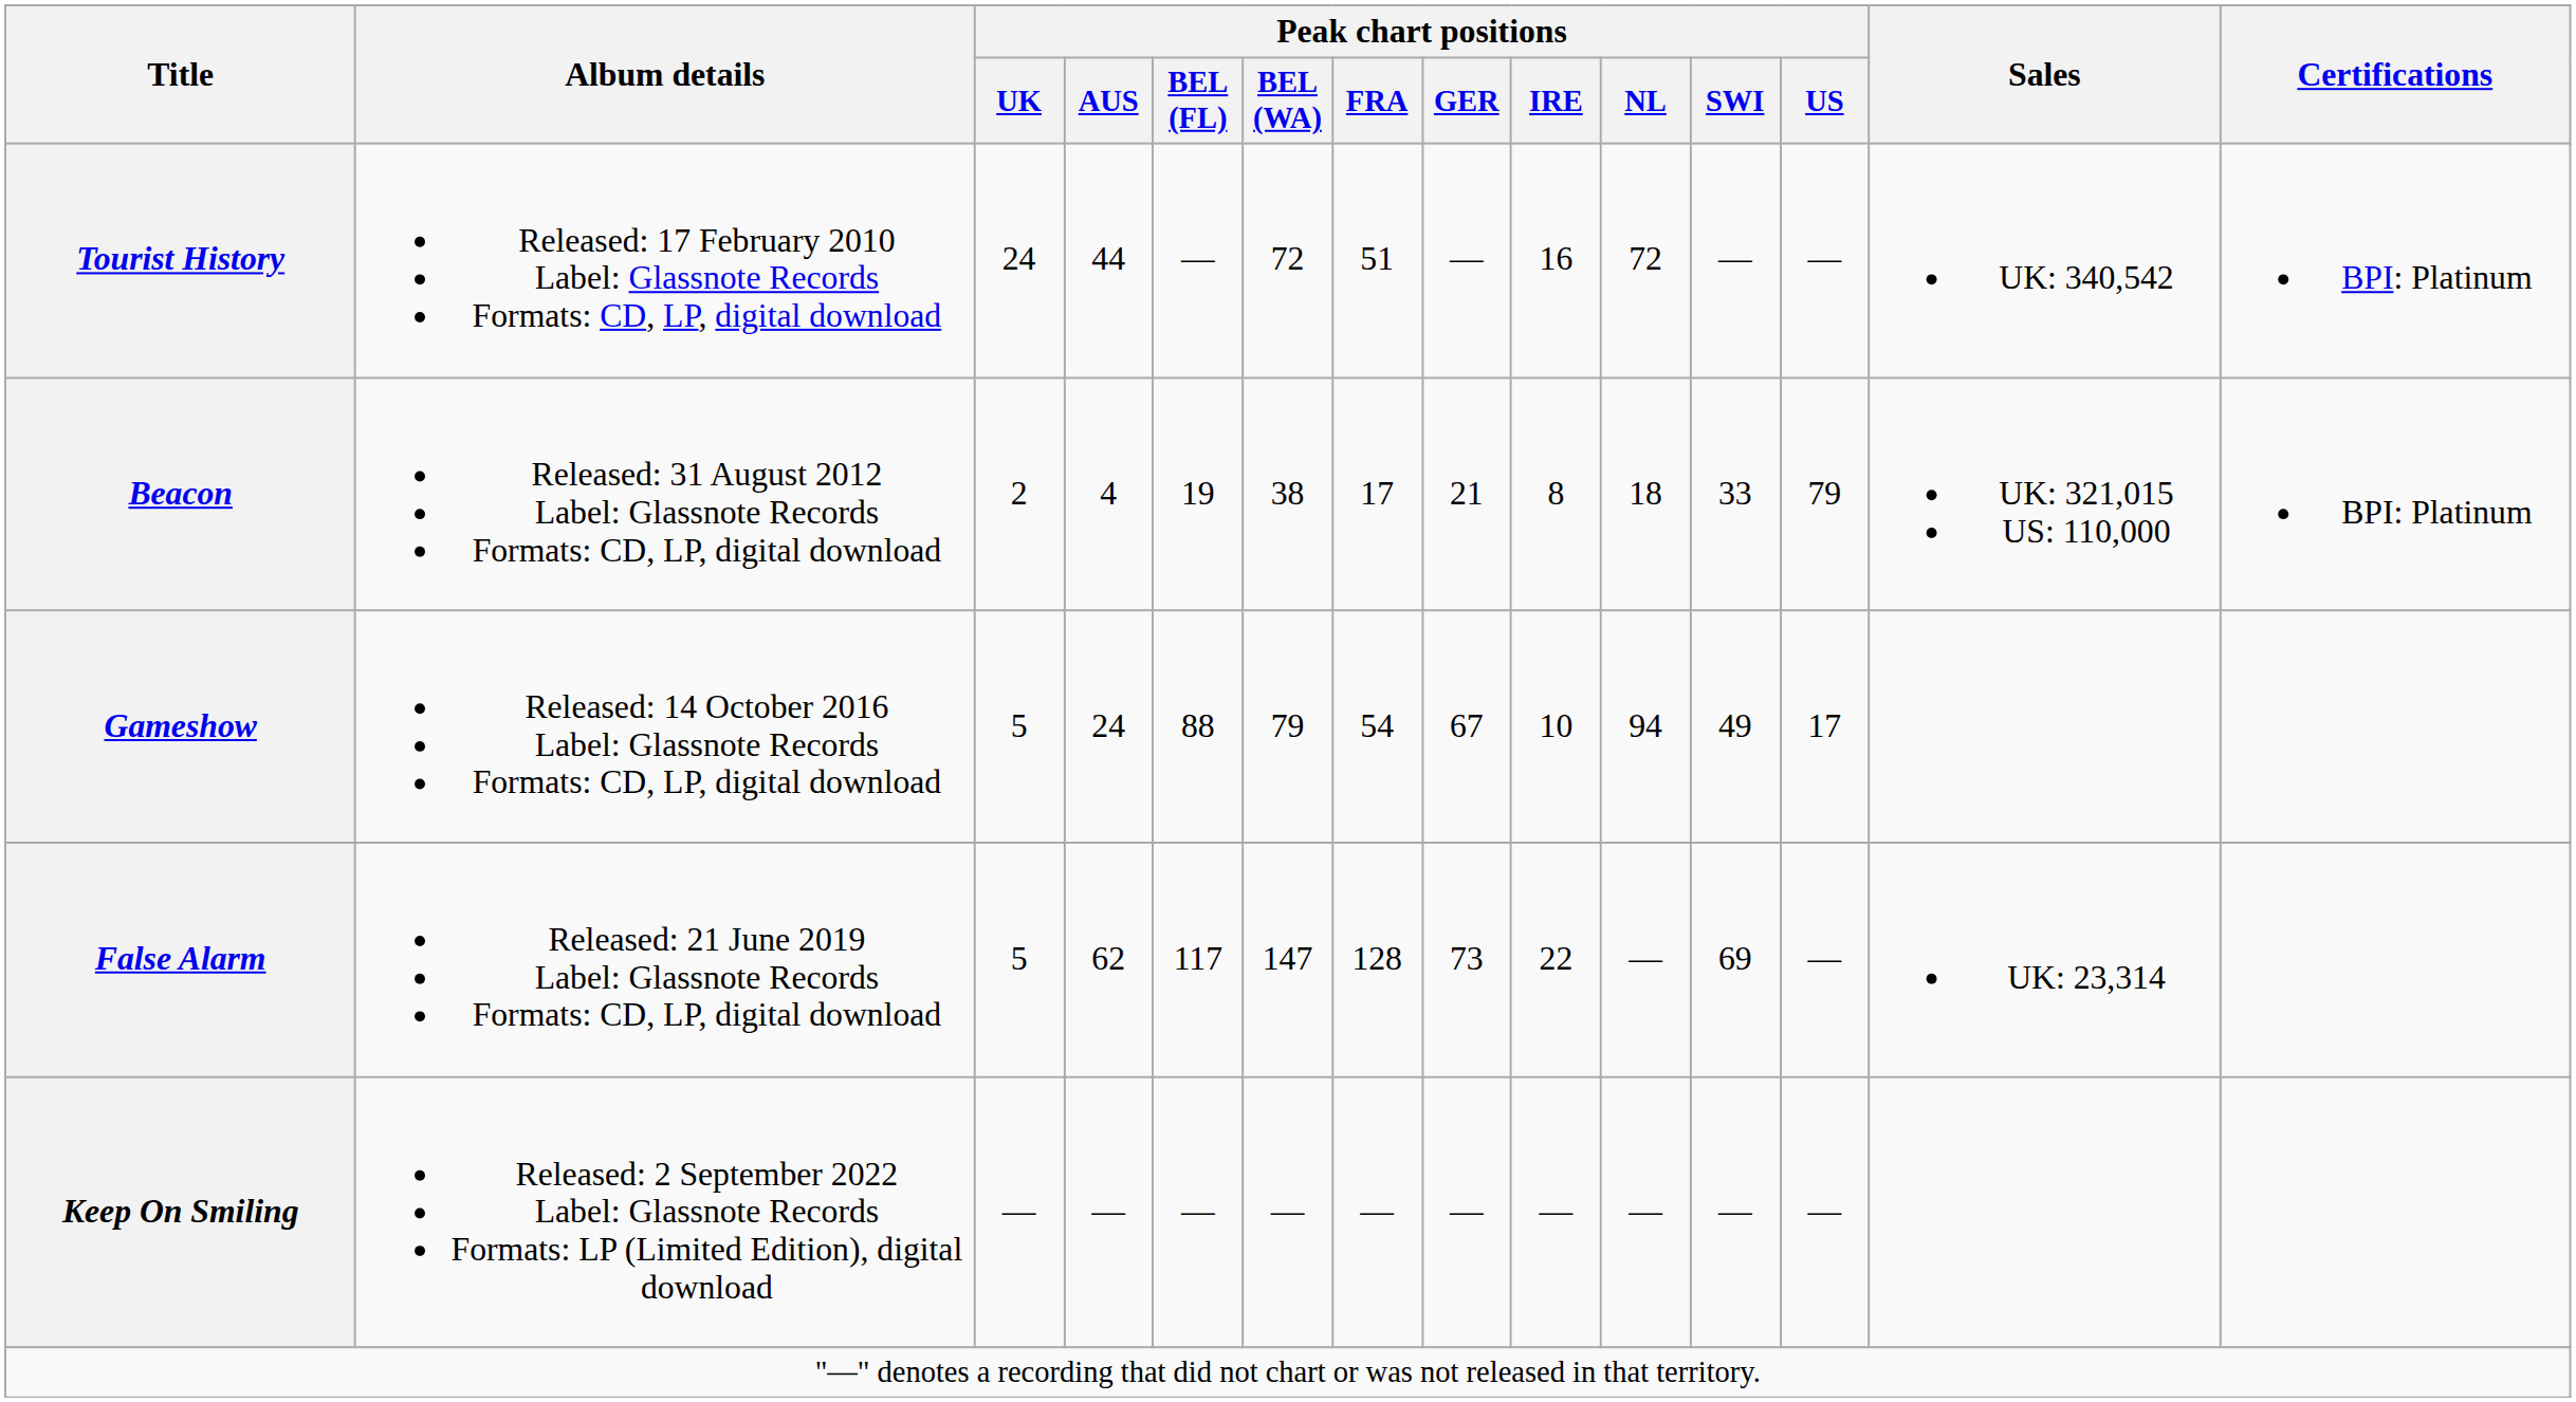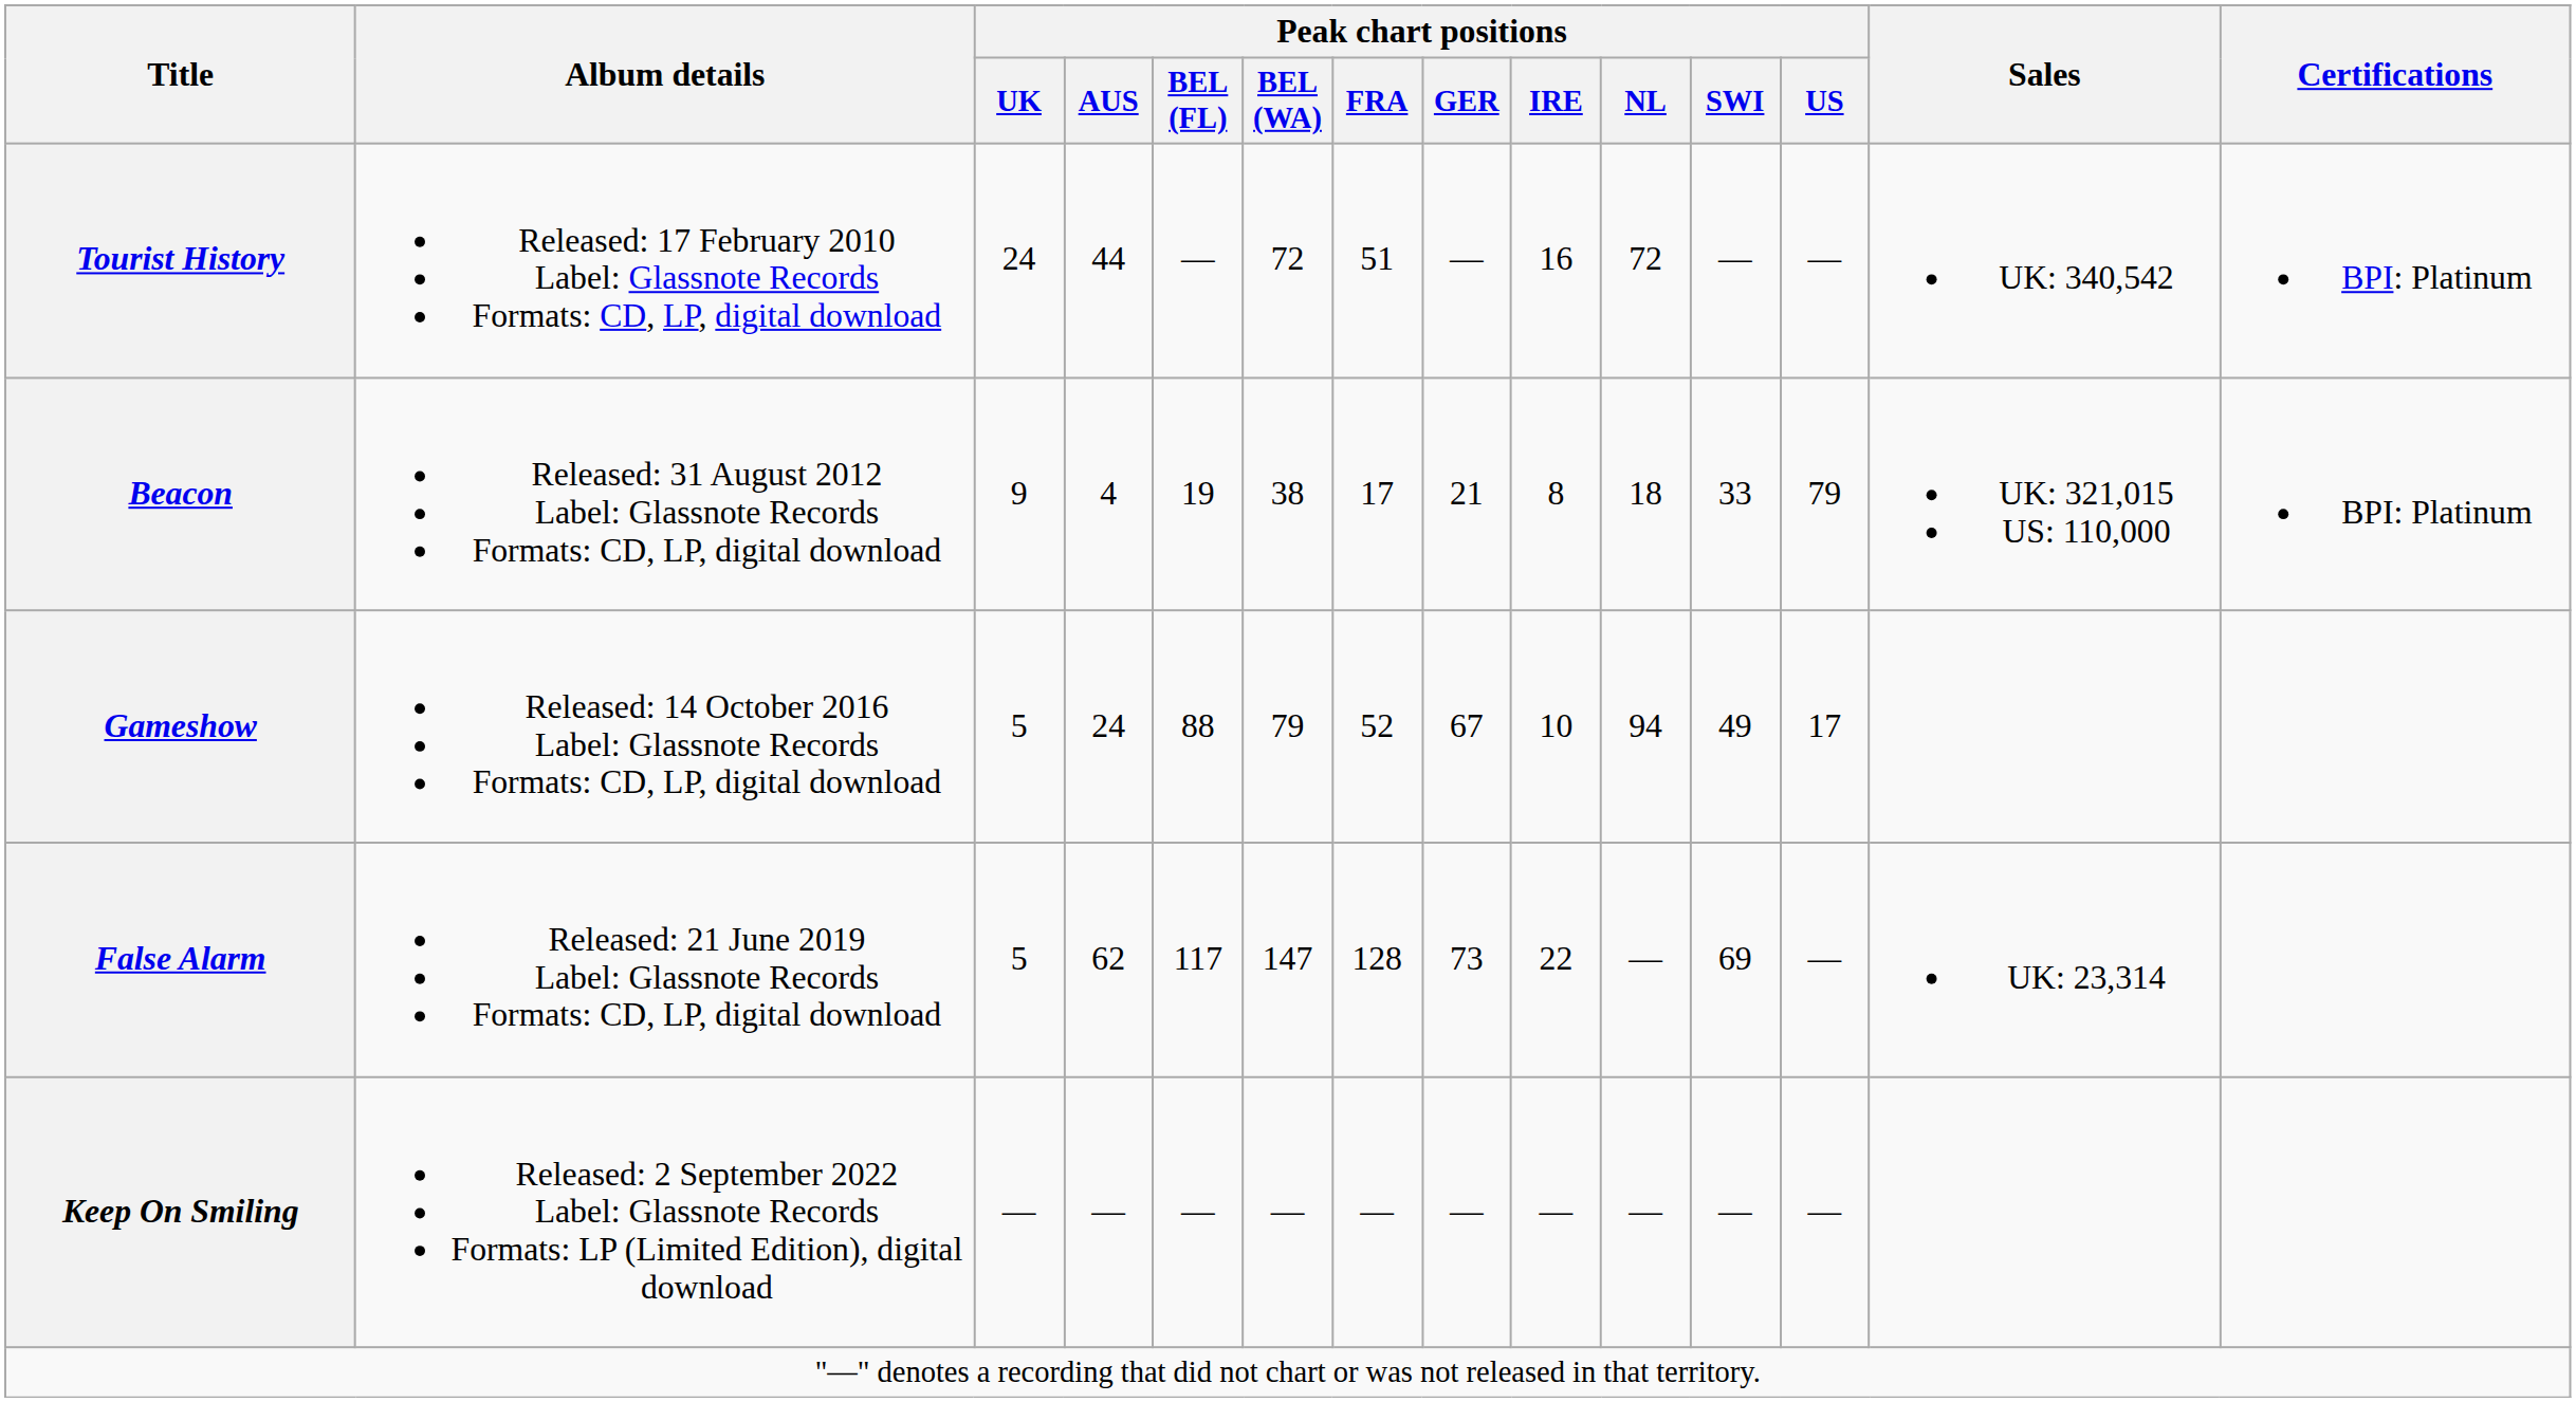 <table class="wikitable plainrowheaders" style="text-align:center;">
 <tr>
 <th scope="col" rowspan="2" style="width:10em;">Title</th>
 <th scope="col" rowspan="2" style="width:18em;">Album details</th>
 <th scope="col" colspan="10">Peak chart positions</th>
 <th scope="col" rowspan="2" style="width:10em;">Sales</th>
 <th scope="col" rowspan="2" style="width:10em;"><a href='#'>Certifications</a></th>
 </tr>
 <tr>
 <th scope="col" style="width:2.5em;font-size:90%;"><a href='#'>UK</a><br></th>
 <th scope="col" style="width:2.5em;font-size:90%;"><a href='#'>AUS</a><br></th>
 <th scope="col" style="width:2.5em;font-size:90%;"><a href='#'>BEL<br>(FL)</a><br></th>
 <th scope="col" style="width:2.5em;font-size:90%;"><a href='#'>BEL<br>(WA)</a><br></th>
 <th scope="col" style="width:2.5em;font-size:90%;"><a href='#'>FRA</a><br></th>
 <th scope="col" style="width:2.5em;font-size:90%;"><a href='#'>GER</a><br></th>
 <th scope="col" style="width:2.5em;font-size:90%;"><a href='#'>IRE</a><br></th>
 <th scope="col" style="width:2.5em;font-size:90%;"><a href='#'>NL</a><br></th>
 <th scope="col" style="width:2.5em;font-size:90%;"><a href='#'>SWI</a><br></th>
 <th scope="col" style="width:2.5em;font-size:90%;"><a href='#'>US</a><br></th>
 </tr>
 <tr>
 <th scope="row"><em><a href='#'>Tourist History</a></em></th>
 <td><br><ul><li>Released: 17 February 2010</li><li>Label: <a href='#'>Glassnote Records</a></li><li>Formats: <a href='#'>CD</a>, <a href='#'>LP</a>, <a href='#'>digital download</a></li></ul></td>
 <td>24</td>
 <td>44</td>
 <td>—</td>
 <td>72</td>
 <td>51</td>
 <td>—</td>
 <td>16</td>
 <td>72</td>
 <td>—</td>
 <td>—</td>
 <td><br><ul><li>UK: 340,542</li></ul></td>
 <td><br><ul><li><a href='#'>BPI</a>: Platinum</li></ul></td>
 </tr>
 <tr>
 <th scope="row"><em><a href='#'>Beacon</a></em></th>
 <td><br><ul><li>Released: 31 August 2012</li><li>Label: Glassnote Records</li><li>Formats: CD, LP, digital download</li></ul></td>
-<td>2</td>
+<td>9</td>
 <td>4</td>
 <td>19</td>
 <td>38</td>
 <td>17</td>
 <td>21</td>
 <td>8</td>
 <td>18</td>
 <td>33</td>
 <td>79</td>
 <td><br><ul><li>UK: 321,015</li><li>US: 110,000</li></ul></td>
 <td><br><ul><li>BPI: Platinum</li></ul></td>
 </tr>
 <tr>
 <th scope="row"><em><a href='#'>Gameshow</a></em></th>
 <td><br><ul><li>Released: 14 October 2016</li><li>Label: Glassnote Records</li><li>Formats: CD, LP, digital download</li></ul></td>
 <td>5</td>
 <td>24</td>
 <td>88</td>
 <td>79</td>
-<td>54</td>
+<td>52</td>
 <td>67</td>
 <td>10</td>
 <td>94</td>
 <td>49</td>
 <td>17</td>
 <td></td>
 <td></td>
 </tr>
 <tr>
 <th scope="row"><em><a href='#'>False Alarm</a></em></th>
 <td><br><ul><li>Released: 21 June 2019</li><li>Label: Glassnote Records</li><li>Formats: CD, LP, digital download</li></ul></td>
 <td>5</td>
 <td>62</td>
 <td>117</td>
 <td>147</td>
 <td>128</td>
 <td>73</td>
 <td>22</td>
 <td>—</td>
 <td>69</td>
 <td>—</td>
 <td><br><ul><li>UK: 23,314</li></ul></td>
 <td></td>
 </tr>
 <tr>
 <th scope="row"><em>Keep On Smiling</em></th>
 <td><br><ul><li>Released: 2 September 2022</li><li>Label: Glassnote Records</li><li>Formats: LP (Limited Edition), digital download</li></ul></td>
 <td>—</td>
 <td>—</td>
 <td>—</td>
 <td>—</td>
 <td>—</td>
 <td>—</td>
 <td>—</td>
 <td>—</td>
 <td>—</td>
 <td>—</td>
 <td></td>
 <td></td>
 </tr>
 <tr>
 <td colspan="14" style="font-size:90%">"—" denotes a recording that did not chart or was not released in that territory.</td>
 </tr>
 </table>
